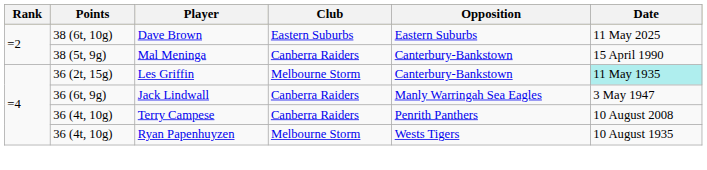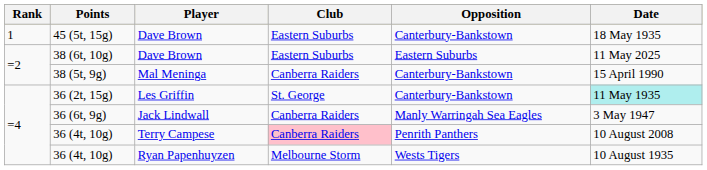 <table class="wikitable" style="width:100%">
 <tr style="background:#bdb76b;">
 <th>Rank</th>
 <th>Points</th>
 <th>Player</th>
 <th>Club</th>
 <th>Opposition</th>
 <th>Date</th>
+</tr>
+<tr>
+<td>1</td>
+<td>45 (5t, 15g)</td>
+<td><a href='#'>Dave Brown</a></td>
+<td><a href='#'>Eastern Suburbs</a></td>
+<td><a href='#'>Canterbury-Bankstown</a></td>
+<td>18 May 1935</td>
 </tr>
 <tr>
 <td rowspan="2">=2</td>
 <td>38 (6t, 10g)</td>
 <td><a href='#'>Dave Brown</a></td>
 <td><a href='#'>Eastern Suburbs</a></td>
 <td><a href='#'>Eastern Suburbs</a></td>
 <td>11 May 2025</td>
 </tr>
 <tr>
 <td>38 (5t, 9g)</td>
 <td><a href='#'>Mal Meninga</a></td>
 <td><a href='#'>Canberra Raiders</a></td>
 <td><a href='#'>Canterbury-Bankstown</a></td>
 <td>15 April 1990</td>
 </tr>
 <tr>
 <td rowspan="4">=4</td>
 <td>36 (2t, 15g)</td>
 <td><a href='#'>Les Griffin</a></td>
-<td><a href='#'>Melbourne Storm</a></td>
+<td><a href='#'>St. George</a></td>
 <td><a href='#'>Canterbury-Bankstown</a></td>
 <td style="background: paleturquoise;">11 May 1935</td>
 </tr>
 <tr>
 <td>36 (6t, 9g)</td>
 <td><a href='#'>Jack Lindwall</a></td>
 <td><a href='#'>Canberra Raiders</a></td>
 <td><a href='#'>Manly Warringah Sea Eagles</a></td>
 <td>3 May 1947</td>
 </tr>
 <tr>
 <td>36 (4t, 10g)</td>
 <td><a href='#'>Terry Campese</a></td>
-<td><a href='#'>Canberra Raiders</a></td>
+<td style="background: pink;"><a href='#'>Canberra Raiders</a></td>
 <td><a href='#'>Penrith Panthers</a></td>
 <td>10 August 2008</td>
 </tr>
 <tr>
 <td>36 (4t, 10g)</td>
 <td><a href='#'>Ryan Papenhuyzen</a></td>
 <td><a href='#'>Melbourne Storm</a></td>
 <td><a href='#'>Wests Tigers</a></td>
 <td>10 August 1935</td>
 </tr>
 </table>
